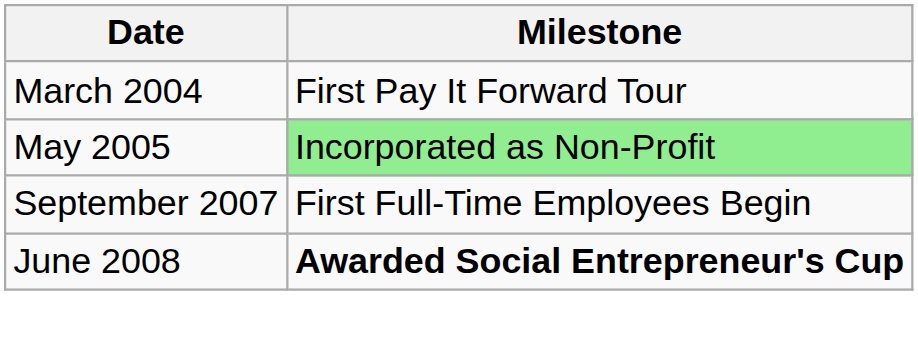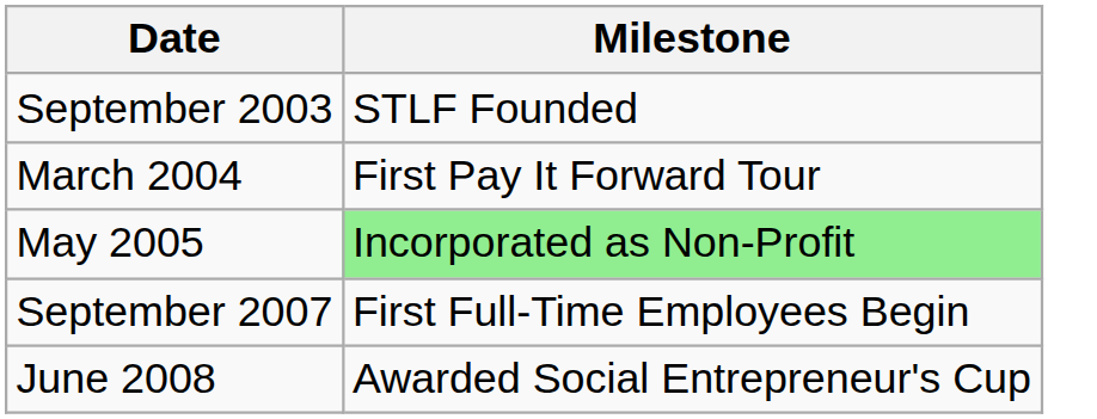 <table class="wikitable">
 <tr>
 <th>Date</th>
 <th>Milestone</th>
+</tr>
+<tr>
+<td>September 2003</td>
+<td>STLF Founded</td>
 </tr>
 <tr>
 <td>March 2004</td>
 <td>First Pay It Forward Tour</td>
 </tr>
 <tr>
 <td>May 2005</td>
 <td style="background: lightgreen;">Incorporated as Non-Profit</td>
 </tr>
 <tr>
 <td>September 2007</td>
 <td>First Full-Time Employees Begin</td>
 </tr>
 <tr>
 <td>June 2008</td>
-<td><strong>Awarded Social Entrepreneur's Cup</strong></td>
+<td>Awarded Social Entrepreneur's Cup</td>
 </tr>
 </table>
